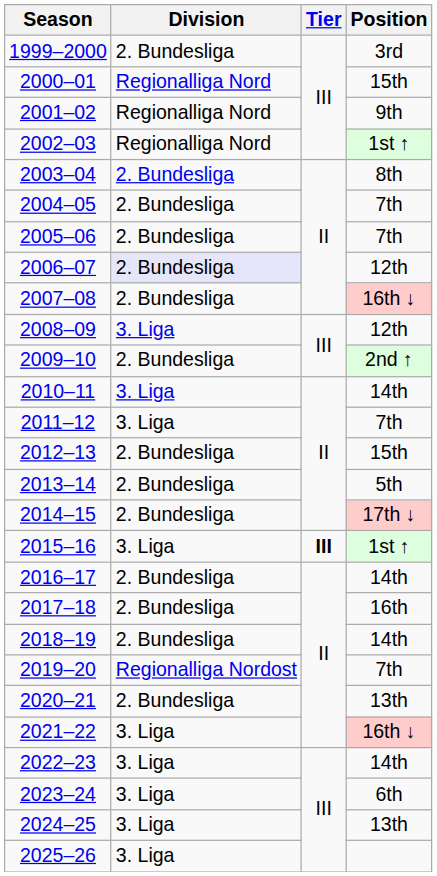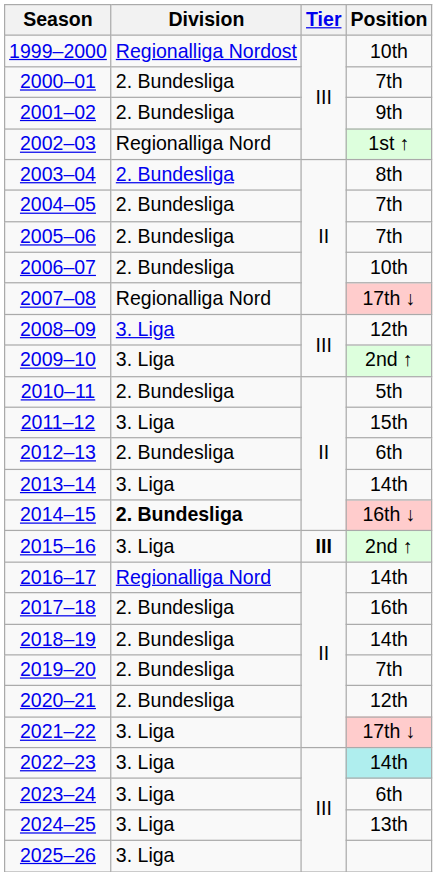 <table class="wikitable">
 <tr>
 <th>Season</th>
 <th>Division</th>
 <th><a href='#'>Tier</a></th>
 <th>Position</th>
 </tr>
 <tr align="center">
 <td><a href='#'>1999–2000</a></td>
-<td align="left">2. Bundesliga</td>
+<td align="left"><a href='#'>Regionalliga Nordost</a></td>
 <td rowspan=4>III</td>
-<td>3rd</td>
+<td>10th</td>
 </tr>
 <tr align="center">
 <td><a href='#'>2000–01</a></td>
-<td align="left"><a href='#'>Regionalliga Nord</a></td>
-<td>15th</td>
+<td align="left">2. Bundesliga</td>
+<td>7th</td>
 </tr>
 <tr align="center">
 <td><a href='#'>2001–02</a></td>
-<td align="left">Regionalliga Nord</td>
+<td align="left">2. Bundesliga</td>
 <td>9th</td>
 </tr>
 <tr align="center">
 <td><a href='#'>2002–03</a></td>
 <td align="left">Regionalliga Nord</td>
 <td style="background:#ddffdd">1st ↑</td>
 </tr>
 <tr align="center">
 <td><a href='#'>2003–04</a></td>
 <td align="left"><a href='#'>2. Bundesliga</a></td>
 <td rowspan=5>II</td>
 <td>8th</td>
 </tr>
 <tr align="center">
 <td><a href='#'>2004–05</a></td>
 <td align="left">2. Bundesliga</td>
 <td>7th</td>
 </tr>
 <tr align="center">
 <td><a href='#'>2005–06</a></td>
 <td align="left">2. Bundesliga</td>
 <td>7th</td>
 </tr>
 <tr align="center">
 <td><a href='#'>2006–07</a></td>
-<td align="left" style="background: lavender;">2. Bundesliga</td>
-<td>12th</td>
+<td align="left">2. Bundesliga</td>
+<td>10th</td>
 </tr>
 <tr align="center">
 <td><a href='#'>2007–08</a></td>
-<td align="left">2. Bundesliga</td>
-<td style="background:#ffcccc">16th ↓</td>
+<td align="left">Regionalliga Nord</td>
+<td style="background:#ffcccc">17th ↓</td>
 </tr>
 <tr align="center">
 <td><a href='#'>2008–09</a></td>
 <td align="left"><a href='#'>3. Liga</a></td>
 <td rowspan=2>III</td>
 <td>12th</td>
 </tr>
 <tr align="center">
 <td><a href='#'>2009–10</a></td>
-<td align="left">2. Bundesliga</td>
+<td align="left">3. Liga</td>
 <td style="background:#ddffdd">2nd ↑</td>
 </tr>
 <tr align="center">
 <td><a href='#'>2010–11</a></td>
-<td align="left"><a href='#'>3. Liga</a></td>
+<td align="left">2. Bundesliga</td>
 <td rowspan=5>II</td>
-<td>14th</td>
+<td>5th</td>
 </tr>
 <tr align="center">
 <td><a href='#'>2011–12</a></td>
 <td align="left">3. Liga</td>
-<td>7th</td>
+<td>15th</td>
 </tr>
 <tr align="center">
 <td><a href='#'>2012–13</a></td>
 <td align="left">2. Bundesliga</td>
-<td>15th</td>
+<td>6th</td>
 </tr>
 <tr align="center">
 <td><a href='#'>2013–14</a></td>
-<td align="left">2. Bundesliga</td>
-<td>5th</td>
+<td align="left">3. Liga</td>
+<td>14th</td>
 </tr>
 <tr align="center">
 <td><a href='#'>2014–15</a></td>
-<td align="left">2. Bundesliga</td>
-<td style="background:#ffcccc">17th ↓</td>
+<td align="left"><strong>2. Bundesliga</strong></td>
+<td style="background:#ffcccc">16th ↓</td>
 </tr>
 <tr align="center">
 <td><a href='#'>2015–16</a></td>
 <td align="left">3. Liga</td>
 <td><strong>III</strong></td>
-<td style="background:#ddffdd">1st ↑</td>
+<td style="background:#ddffdd">2nd ↑</td>
 </tr>
 <tr align="center">
 <td><a href='#'>2016–17</a></td>
-<td align="left">2. Bundesliga</td>
+<td align="left"><a href='#'>Regionalliga Nord</a></td>
 <td rowspan=6>II</td>
 <td>14th</td>
 </tr>
 <tr align="center">
 <td><a href='#'>2017–18</a></td>
 <td align="left">2. Bundesliga</td>
 <td>16th</td>
 </tr>
 <tr align="center">
 <td><a href='#'>2018–19</a></td>
 <td align="left">2. Bundesliga</td>
 <td>14th</td>
 </tr>
 <tr align="center">
 <td><a href='#'>2019–20</a></td>
-<td align="left"><a href='#'>Regionalliga Nordost</a></td>
+<td align="left">2. Bundesliga</td>
 <td>7th</td>
 </tr>
 <tr align="center">
 <td><a href='#'>2020–21</a></td>
 <td align="left">2. Bundesliga</td>
-<td>13th</td>
+<td>12th</td>
 </tr>
 <tr align="center">
 <td><a href='#'>2021–22</a></td>
 <td align="left">3. Liga</td>
-<td style="background:#ffcccc">16th ↓</td>
+<td style="background:#ffcccc">17th ↓</td>
 </tr>
 <tr align="center">
 <td><a href='#'>2022–23</a></td>
 <td align="left">3. Liga</td>
 <td rowspan=4>III</td>
-<td>14th</td>
+<td style="background: paleturquoise;">14th</td>
 </tr>
 <tr align="center">
 <td><a href='#'>2023–24</a></td>
 <td align="left">3. Liga</td>
 <td>6th</td>
 </tr>
 <tr align="center">
 <td><a href='#'>2024–25</a></td>
 <td align="left">3. Liga</td>
 <td>13th</td>
 </tr>
 <tr align="center">
 <td><a href='#'>2025–26</a></td>
 <td align="left">3. Liga</td>
 <td></td>
 </tr>
 </table>
